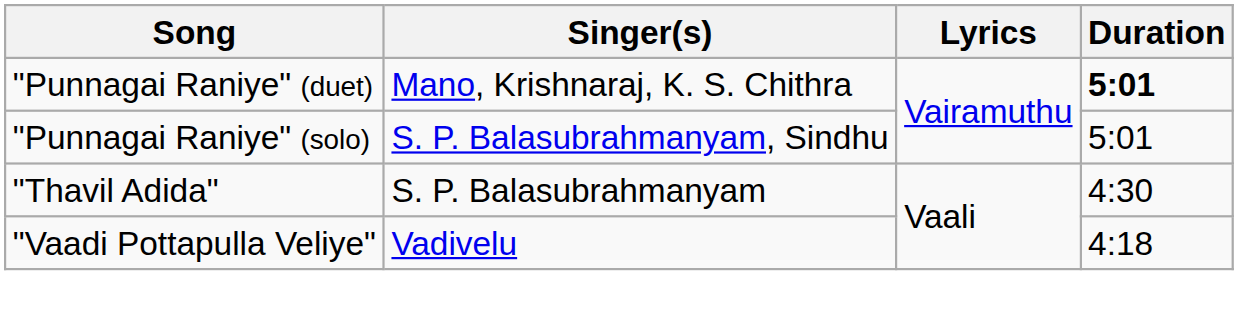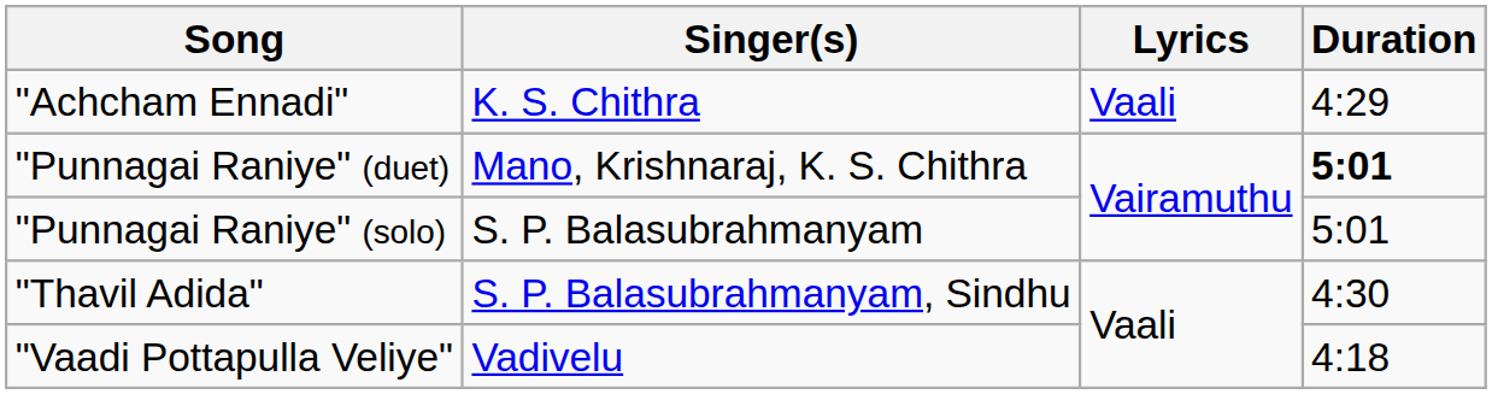 <table class="wikitable" style="font-size:95%;">
 <tr>
 <th>Song</th>
 <th>Singer(s)</th>
 <th>Lyrics</th>
 <th>Duration</th>
+</tr>
+<tr>
+<td>"Achcham Ennadi"</td>
+<td><a href='#'>K. S. Chithra</a></td>
+<td><a href='#'>Vaali</a></td>
+<td>4:29</td>
 </tr>
 <tr>
 <td>"Punnagai Raniye" <small>(duet)</small></td>
 <td><a href='#'>Mano</a>, Krishnaraj, K. S. Chithra</td>
 <td rowspan=2><a href='#'>Vairamuthu</a></td>
 <td><strong>5:01</strong></td>
 </tr>
 <tr>
 <td>"Punnagai Raniye" <small>(solo)</small></td>
-<td><a href='#'>S. P. Balasubrahmanyam</a>, Sindhu</td>
+<td>S. P. Balasubrahmanyam</td>
 <td>5:01</td>
 </tr>
 <tr>
 <td>"Thavil Adida"</td>
-<td>S. P. Balasubrahmanyam</td>
+<td><a href='#'>S. P. Balasubrahmanyam</a>, Sindhu</td>
 <td rowspan=2>Vaali</td>
 <td>4:30</td>
 </tr>
 <tr>
 <td>"Vaadi Pottapulla Veliye"</td>
 <td><a href='#'>Vadivelu</a></td>
 <td>4:18</td>
 </tr>
 </table>
